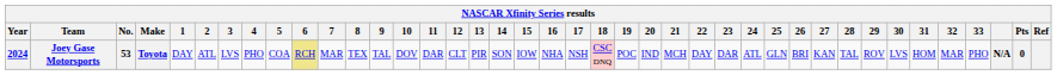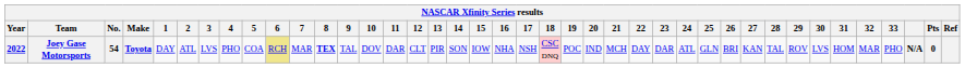 <table class="wikitable" style="text-align:center; font-size:75%">
 <tr>
 <th colspan=42><a href='#'>NASCAR Xfinity Series</a> results</th>
 </tr>
 <tr>
 <th>Year</th>
 <th>Team</th>
 <th>No.</th>
 <th>Make</th>
 <th>1</th>
 <th>2</th>
 <th>3</th>
 <th>4</th>
 <th>5</th>
 <th>6</th>
 <th>7</th>
 <th>8</th>
 <th>9</th>
 <th>10</th>
 <th>11</th>
 <th>12</th>
 <th>13</th>
 <th>14</th>
 <th>15</th>
 <th>16</th>
 <th>17</th>
 <th>18</th>
 <th>19</th>
 <th>20</th>
 <th>21</th>
 <th>22</th>
 <th>23</th>
 <th>24</th>
 <th>25</th>
 <th>26</th>
 <th>27</th>
 <th>28</th>
 <th>29</th>
 <th>30</th>
 <th>31</th>
 <th>32</th>
 <th>33</th>
 <th></th>
 <th>Pts</th>
 <th>Ref</th>
 </tr>
 <tr>
-<th><a href='#'>2024</a></th>
+<th><a href='#'>2022</a></th>
 <th><a href='#'>Joey Gase Motorsports</a></th>
-<th>53</th>
+<th>54</th>
 <th><a href='#'>Toyota</a></th>
 <td><a href='#'>DAY</a></td>
 <td><a href='#'>ATL</a></td>
 <td><a href='#'>LVS</a></td>
 <td><a href='#'>PHO</a></td>
 <td><a href='#'>COA</a></td>
 <td style="background: khaki;"><a href='#'>RCH</a></td>
 <td><a href='#'>MAR</a></td>
-<td><a href='#'>TEX</a></td>
+<td><strong><a href='#'>TEX</a></strong></td>
 <td><a href='#'>TAL</a></td>
 <td><a href='#'>DOV</a></td>
 <td><a href='#'>DAR</a></td>
 <td><a href='#'>CLT</a></td>
 <td><a href='#'>PIR</a></td>
 <td><a href='#'>SON</a></td>
 <td><a href='#'>IOW</a></td>
 <td><a href='#'>NHA</a></td>
 <td><a href='#'>NSH</a></td>
 <td style="background:#FFCFCF;"><a href='#'>CSC</a><br><small>DNQ</small></td>
 <td><a href='#'>POC</a></td>
 <td><a href='#'>IND</a></td>
 <td><a href='#'>MCH</a></td>
 <td><a href='#'>DAY</a></td>
 <td><a href='#'>DAR</a></td>
 <td><a href='#'>ATL</a></td>
 <td><a href='#'>GLN</a></td>
 <td><a href='#'>BRI</a></td>
 <td><a href='#'>KAN</a></td>
 <td><a href='#'>TAL</a></td>
 <td><a href='#'>ROV</a></td>
 <td><a href='#'>LVS</a></td>
 <td><a href='#'>HOM</a></td>
 <td><a href='#'>MAR</a></td>
 <td><a href='#'>PHO</a></td>
 <th>N/A</th>
 <th>0</th>
 <th></th>
 </tr>
 </table>
